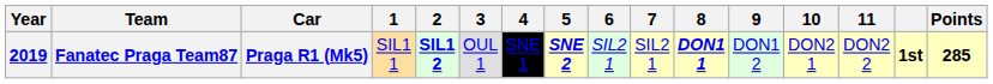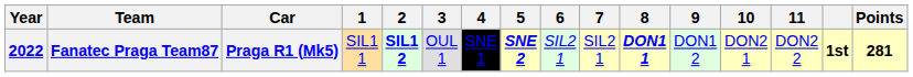 <table class="wikitable" style="text-align:center; font-size:85%">
 <tr>
 <th>Year</th>
 <th>Team</th>
 <th>Car</th>
 <th>1</th>
 <th>2</th>
 <th>3</th>
 <th>4</th>
 <th>5</th>
 <th>6</th>
 <th>7</th>
 <th>8</th>
 <th>9</th>
 <th>10</th>
 <th>11</th>
 <th></th>
 <th>Points</th>
 </tr>
 <tr>
-<th><a href='#'>2019</a></th>
+<th><a href='#'>2022</a></th>
 <th><a href='#'>Fanatec Praga Team87</a></th>
 <th><a href='#'>Praga R1 (Mk5)</a></th>
 <td style="background:#FFDF9F;"><a href='#'>SIL1<br>1</a><br></td>
 <td style="background:#dfffdf;"><strong><a href='#'>SIL1<br>2</a><br></strong></td>
 <td style="background:#DFDFDF;"><a href='#'>OUL<br>1</a><br></td>
 <td style="background:#000; color:white;"><a href='#'><span>SNE<br>1</span></a><br></td>
 <td style="background:#ffffbf;"><strong><em><a href='#'>SNE<br>2</a><br></em></strong></td>
 <td style="background:#DFFFDF;"><em><a href='#'>SIL2<br>1</a><br></em></td>
 <td style="background:#FFFFBF;"><a href='#'>SIL2<br>1</a><br></td>
 <td style="background:#FFFFBF;"><strong><em><a href='#'>DON1<br>1</a><br></em></strong></td>
 <td style="background:#DFFFDF;"><a href='#'>DON1<br>2</a><br></td>
 <td style="background:#ffffbf;"><a href='#'>DON2<br>1</a><br></td>
 <td style="background:#ffffbf;"><a href='#'>DON2<br>2</a><br></td>
 <td style="background:#FFFFBF;"><strong>1st</strong></td>
-<td style="background:#FFFFBF;"><strong>285</strong></td>
+<td style="background:#FFFFBF;"><strong>281</strong></td>
 </tr>
 </table>
